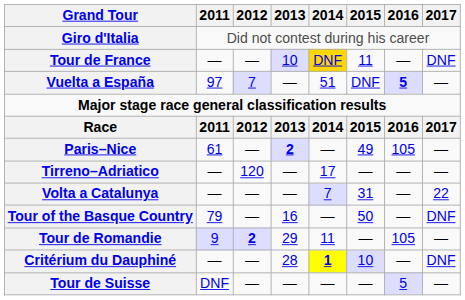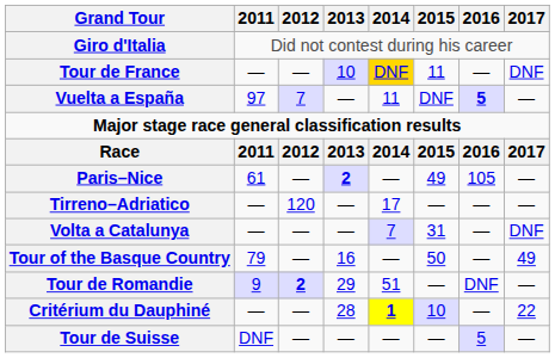 <table class="wikitable plainrowheaders">
 <tr>
 <th scope="col"><a href='#'>Grand Tour</a></th>
 <th scope="col">2011</th>
 <th scope="col">2012</th>
 <th scope="col">2013</th>
 <th scope="col">2014</th>
 <th scope="col">2015</th>
 <th scope="col">2016</th>
 <th scope="col">2017</th>
 </tr>
 <tr style="text-align:center;">
 <th scope="row"> <a href='#'>Giro d'Italia</a></th>
 <td style="color:#4d4d4d;" colspan=7>Did not contest during his career</td>
 </tr>
 <tr style="text-align:center;">
 <th scope="row"> <a href='#'>Tour de France</a></th>
 <td>—</td>
 <td>—</td>
 <td style="background:#ddf;"><a href='#'>10</a></td>
 <td style="background: gold;"><a href='#'>DNF</a></td>
 <td><a href='#'>11</a></td>
 <td>—</td>
 <td><a href='#'>DNF</a></td>
 </tr>
 <tr style="text-align:center;">
 <th scope="row"> <a href='#'>Vuelta a España</a></th>
 <td><a href='#'>97</a></td>
 <td style="background:#ddf;"><a href='#'>7</a></td>
 <td>—</td>
-<td><a href='#'>51</a></td>
+<td><a href='#'>11</a></td>
 <td><a href='#'>DNF</a></td>
 <td style="background:#ddf;"><strong><a href='#'>5</a></strong></td>
 <td>—</td>
 </tr>
 <tr>
 <td colspan="11" align="center"><strong>Major stage race general classification results</strong></td>
 </tr>
 <tr>
 <th scope="col">Race</th>
 <th scope="col">2011</th>
 <th scope="col">2012</th>
 <th scope="col">2013</th>
 <th scope="col">2014</th>
 <th scope="col">2015</th>
 <th scope="col">2016</th>
 <th scope="col">2017</th>
 </tr>
 <tr style="text-align:center;">
 <th scope="row"> <a href='#'>Paris–Nice</a></th>
 <td><a href='#'>61</a></td>
 <td>—</td>
 <td style="background:#ddf;"><a href='#'><strong>2</strong></a></td>
 <td>—</td>
 <td><a href='#'>49</a></td>
 <td><a href='#'>105</a></td>
 <td>—</td>
 </tr>
 <tr style="text-align:center;">
 <th scope="row"> <a href='#'>Tirreno–Adriatico</a></th>
 <td>—</td>
 <td><a href='#'>120</a></td>
 <td>—</td>
 <td><a href='#'>17</a></td>
 <td>—</td>
 <td>—</td>
 <td>—</td>
 </tr>
 <tr style="text-align:center;">
 <th scope="row"> <a href='#'>Volta a Catalunya</a></th>
 <td>—</td>
 <td>—</td>
 <td>—</td>
 <td style="background:#ddf;"><a href='#'>7</a></td>
 <td><a href='#'>31</a></td>
 <td>—</td>
-<td><a href='#'>22</a></td>
+<td><a href='#'>DNF</a></td>
 </tr>
 <tr style="text-align:center;">
 <th scope="row"> <a href='#'>Tour of the Basque Country</a></th>
 <td><a href='#'>79</a></td>
 <td>—</td>
 <td><a href='#'>16</a></td>
 <td>—</td>
 <td><a href='#'>50</a></td>
 <td>—</td>
-<td><a href='#'>DNF</a></td>
+<td><a href='#'>49</a></td>
 </tr>
 <tr style="text-align:center;">
 <th scope="row"> <a href='#'>Tour de Romandie</a></th>
 <td style="background:#ddf;"><a href='#'>9</a></td>
 <td style="background:#ddf;"><a href='#'><strong>2</strong></a></td>
 <td><a href='#'>29</a></td>
-<td><a href='#'>11</a></td>
+<td><a href='#'>51</a></td>
 <td>—</td>
-<td><a href='#'>105</a></td>
+<td><a href='#'>DNF</a></td>
 <td>—</td>
 </tr>
 <tr style="text-align:center;">
 <th scope="row"> <a href='#'>Critérium du Dauphiné</a></th>
 <td>—</td>
 <td>—</td>
 <td><a href='#'>28</a></td>
 <td style="background:yellow;"><a href='#'><strong>1</strong></a></td>
 <td style="background:#ddf;"><a href='#'>10</a></td>
 <td>—</td>
-<td><a href='#'>DNF</a></td>
+<td><a href='#'>22</a></td>
 </tr>
 <tr style="text-align:center;">
 <th scope="row"> <a href='#'>Tour de Suisse</a></th>
 <td><a href='#'>DNF</a></td>
 <td>—</td>
 <td>—</td>
 <td>—</td>
 <td>—</td>
 <td style="background:#ddf;"><a href='#'>5</a></td>
 <td>—</td>
 </tr>
 </table>
